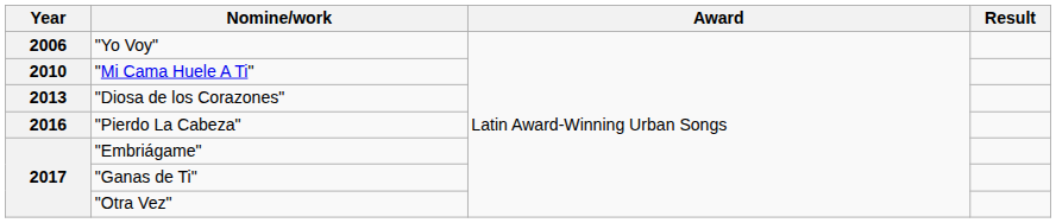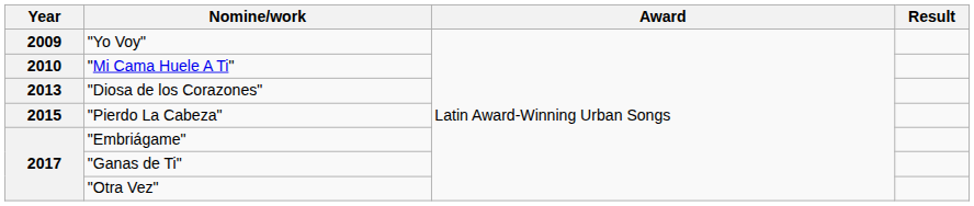 <table class="wikitable plainrowheaders" width="1000">
 <tr>
 <th>Year</th>
 <th>Nomine/work</th>
 <th>Award</th>
 <th width="70">Result</th>
 </tr>
 <tr>
-<th scope="row">2006</th>
+<th scope="row">2009</th>
 <td>"Yo Voy"</td>
 <td rowspan="7">Latin Award-Winning Urban Songs</td>
 <td></td>
 </tr>
 <tr>
 <th scope="row">2010</th>
 <td>"<a href='#'>Mi Cama Huele A Ti</a>"</td>
 <td></td>
 </tr>
 <tr>
 <th scope="row">2013</th>
 <td>"Diosa de los Corazones"</td>
 <td></td>
 </tr>
 <tr>
-<th scope="row">2016</th>
+<th scope="row">2015</th>
 <td>"Pierdo La Cabeza"</td>
 <td></td>
 </tr>
 <tr>
 <th Scope="row" rowspan="3">2017</th>
 <td>"Embriágame"</td>
 <td></td>
 </tr>
 <tr>
 <td>"Ganas de Ti"</td>
 <td></td>
 </tr>
 <tr>
 <td>"Otra Vez"</td>
 <td></td>
 </tr>
 </table>
